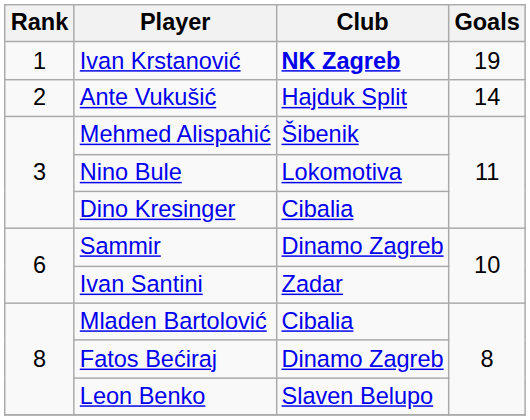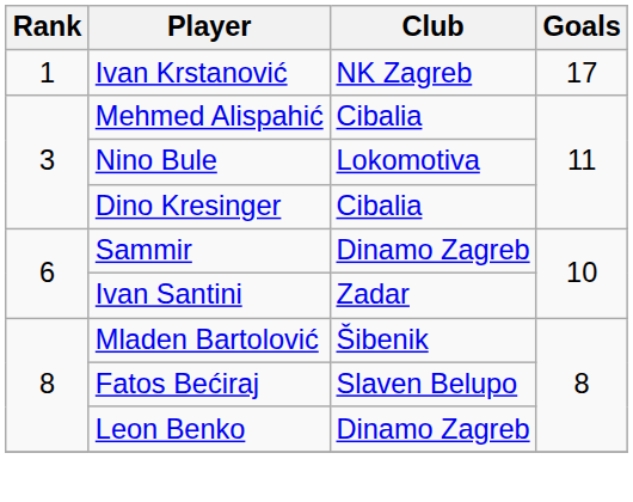 <table class="wikitable">
 <tr>
 <th width="40px">Rank</th>
 <th>Player</th>
 <th>Club</th>
 <th width="40px">Goals</th>
 </tr>
 <tr>
 <td align=center>1</td>
 <td> <a href='#'>Ivan Krstanović</a></td>
-<td><strong><a href='#'>NK Zagreb</a></strong></td>
-<td align=center>19</td>
-</tr>
-<tr>
-<td align="center">2</td>
-<td> <a href='#'>Ante Vukušić</a></td>
-<td><a href='#'>Hajduk Split</a></td>
-<td align=center>14</td>
+<td><a href='#'>NK Zagreb</a></td>
+<td align=center>17</td>
 </tr>
 <tr>
 <td rowspan=3 align="center">3</td>
 <td> <a href='#'>Mehmed Alispahić</a></td>
-<td><a href='#'>Šibenik</a></td>
+<td><a href='#'>Cibalia</a></td>
 <td rowspan=3 align="center">11</td>
 </tr>
 <tr>
 <td> <a href='#'>Nino Bule</a></td>
 <td><a href='#'>Lokomotiva</a></td>
 </tr>
 <tr>
 <td> <a href='#'>Dino Kresinger</a></td>
 <td><a href='#'>Cibalia</a></td>
 </tr>
 <tr>
 <td rowspan=2 align="center">6</td>
 <td> <a href='#'>Sammir</a></td>
 <td><a href='#'>Dinamo Zagreb</a></td>
 <td rowspan=2 align="center">10</td>
 </tr>
 <tr>
 <td> <a href='#'>Ivan Santini</a></td>
 <td><a href='#'>Zadar</a></td>
 </tr>
 <tr>
 <td rowspan=3 align="center">8</td>
 <td> <a href='#'>Mladen Bartolović</a></td>
-<td><a href='#'>Cibalia</a></td>
+<td><a href='#'>Šibenik</a></td>
 <td rowspan=3 align="center">8</td>
 </tr>
 <tr>
 <td> <a href='#'>Fatos Bećiraj</a></td>
-<td><a href='#'>Dinamo Zagreb</a></td>
+<td><a href='#'>Slaven Belupo</a></td>
 </tr>
 <tr>
 <td> <a href='#'>Leon Benko</a></td>
-<td><a href='#'>Slaven Belupo</a></td>
+<td><a href='#'>Dinamo Zagreb</a></td>
 </tr>
 <tr>
 </tr>
 </table>
